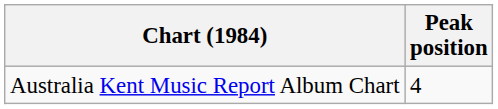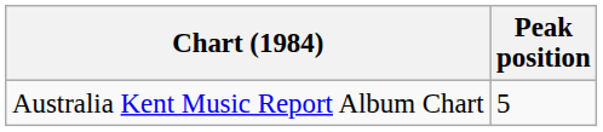 <table class="wikitable">
 <tr>
 <th>Chart (1984)</th>
 <th>Peak<br>position</th>
 </tr>
 <tr>
 <td>Australia <a href='#'>Kent Music Report</a> Album Chart</td>
-<td align="centre">4</td>
+<td align="centre">5</td>
 </tr>
 </table>
